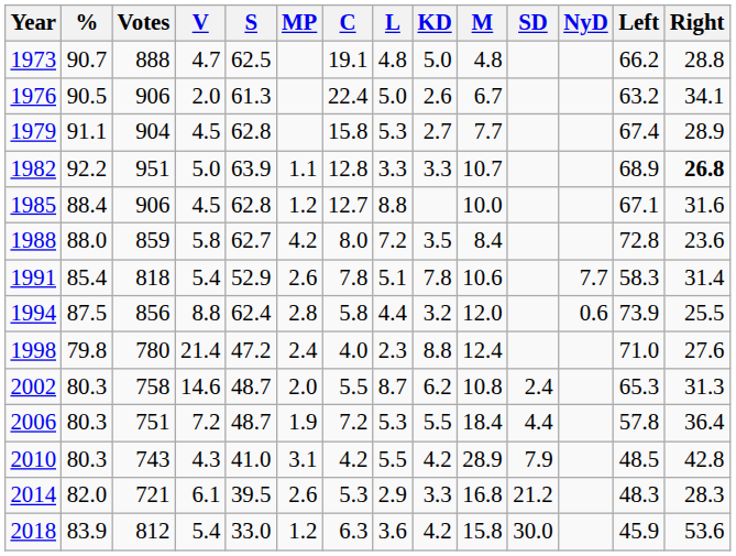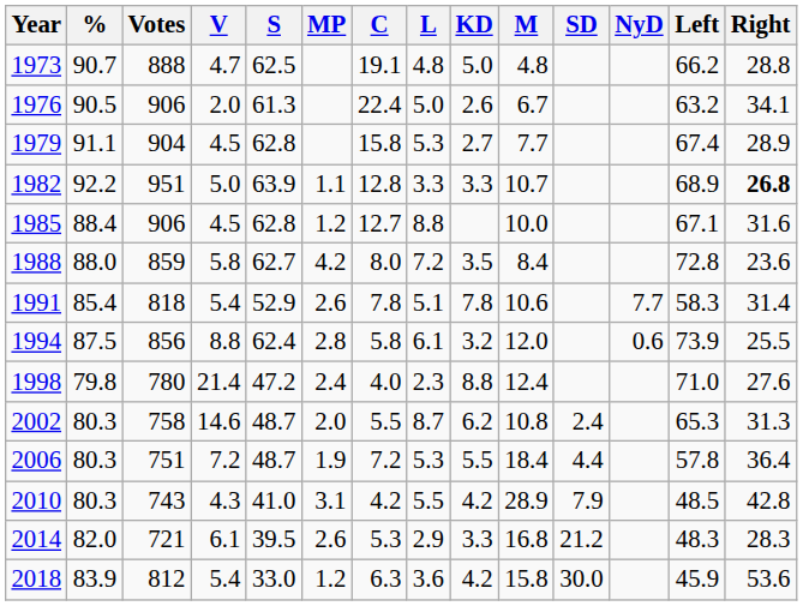 <table class="wikitable sortable" style=text-align:right>
 <tr>
 <th>Year</th>
 <th>%</th>
 <th>Votes</th>
 <th><a href='#'>V</a></th>
 <th><a href='#'>S</a></th>
 <th><a href='#'>MP</a></th>
 <th><a href='#'>C</a></th>
 <th><a href='#'>L</a></th>
 <th><a href='#'>KD</a></th>
 <th><a href='#'>M</a></th>
 <th><a href='#'>SD</a></th>
 <th><a href='#'>NyD</a></th>
 <th>Left</th>
 <th>Right</th>
 </tr>
 <tr>
 <td align=left><a href='#'>1973</a></td>
 <td>90.7</td>
 <td>888</td>
 <td>4.7</td>
 <td>62.5</td>
 <td></td>
 <td>19.1</td>
 <td>4.8</td>
 <td>5.0</td>
 <td>4.8</td>
 <td></td>
 <td></td>
 <td>66.2</td>
 <td>28.8</td>
 </tr>
 <tr>
 <td align=left><a href='#'>1976</a></td>
 <td>90.5</td>
 <td>906</td>
 <td>2.0</td>
 <td>61.3</td>
 <td></td>
 <td>22.4</td>
 <td>5.0</td>
 <td>2.6</td>
 <td>6.7</td>
 <td></td>
 <td></td>
 <td>63.2</td>
 <td>34.1</td>
 </tr>
 <tr>
 <td align=left><a href='#'>1979</a></td>
 <td>91.1</td>
 <td>904</td>
 <td>4.5</td>
 <td>62.8</td>
 <td></td>
 <td>15.8</td>
 <td>5.3</td>
 <td>2.7</td>
 <td>7.7</td>
 <td></td>
 <td></td>
 <td>67.4</td>
 <td>28.9</td>
 </tr>
 <tr>
 <td align=left><a href='#'>1982</a></td>
 <td>92.2</td>
 <td>951</td>
 <td>5.0</td>
 <td>63.9</td>
 <td>1.1</td>
 <td>12.8</td>
 <td>3.3</td>
 <td>3.3</td>
 <td>10.7</td>
 <td></td>
 <td></td>
 <td>68.9</td>
 <td><strong>26.8</strong></td>
 </tr>
 <tr>
 <td align=left><a href='#'>1985</a></td>
 <td>88.4</td>
 <td>906</td>
 <td>4.5</td>
 <td>62.8</td>
 <td>1.2</td>
 <td>12.7</td>
 <td>8.8</td>
 <td></td>
 <td>10.0</td>
 <td></td>
 <td></td>
 <td>67.1</td>
 <td>31.6</td>
 </tr>
 <tr>
 <td align=left><a href='#'>1988</a></td>
 <td>88.0</td>
 <td>859</td>
 <td>5.8</td>
 <td>62.7</td>
 <td>4.2</td>
 <td>8.0</td>
 <td>7.2</td>
 <td>3.5</td>
 <td>8.4</td>
 <td></td>
 <td></td>
 <td>72.8</td>
 <td>23.6</td>
 </tr>
 <tr>
 <td align=left><a href='#'>1991</a></td>
 <td>85.4</td>
 <td>818</td>
 <td>5.4</td>
 <td>52.9</td>
 <td>2.6</td>
 <td>7.8</td>
 <td>5.1</td>
 <td>7.8</td>
 <td>10.6</td>
 <td></td>
 <td>7.7</td>
 <td>58.3</td>
 <td>31.4</td>
 </tr>
 <tr>
 <td align=left><a href='#'>1994</a></td>
 <td>87.5</td>
 <td>856</td>
 <td>8.8</td>
 <td>62.4</td>
 <td>2.8</td>
 <td>5.8</td>
-<td>4.4</td>
+<td>6.1</td>
 <td>3.2</td>
 <td>12.0</td>
 <td></td>
 <td>0.6</td>
 <td>73.9</td>
 <td>25.5</td>
 </tr>
 <tr>
 <td align=left><a href='#'>1998</a></td>
 <td>79.8</td>
 <td>780</td>
 <td>21.4</td>
 <td>47.2</td>
 <td>2.4</td>
 <td>4.0</td>
 <td>2.3</td>
 <td>8.8</td>
 <td>12.4</td>
 <td></td>
 <td></td>
 <td>71.0</td>
 <td>27.6</td>
 </tr>
 <tr>
 <td align=left><a href='#'>2002</a></td>
 <td>80.3</td>
 <td>758</td>
 <td>14.6</td>
 <td>48.7</td>
 <td>2.0</td>
 <td>5.5</td>
 <td>8.7</td>
 <td>6.2</td>
 <td>10.8</td>
 <td>2.4</td>
 <td></td>
 <td>65.3</td>
 <td>31.3</td>
 </tr>
 <tr>
 <td align=left><a href='#'>2006</a></td>
 <td>80.3</td>
 <td>751</td>
 <td>7.2</td>
 <td>48.7</td>
 <td>1.9</td>
 <td>7.2</td>
 <td>5.3</td>
 <td>5.5</td>
 <td>18.4</td>
 <td>4.4</td>
 <td></td>
 <td>57.8</td>
 <td>36.4</td>
 </tr>
 <tr>
 <td align=left><a href='#'>2010</a></td>
 <td>80.3</td>
 <td>743</td>
 <td>4.3</td>
 <td>41.0</td>
 <td>3.1</td>
 <td>4.2</td>
 <td>5.5</td>
 <td>4.2</td>
 <td>28.9</td>
 <td>7.9</td>
 <td></td>
 <td>48.5</td>
 <td>42.8</td>
 </tr>
 <tr>
 <td align=left><a href='#'>2014</a></td>
 <td>82.0</td>
 <td>721</td>
 <td>6.1</td>
 <td>39.5</td>
 <td>2.6</td>
 <td>5.3</td>
 <td>2.9</td>
 <td>3.3</td>
 <td>16.8</td>
 <td>21.2</td>
 <td></td>
 <td>48.3</td>
 <td>28.3</td>
 </tr>
 <tr>
 <td align=left><a href='#'>2018</a></td>
 <td>83.9</td>
 <td>812</td>
 <td>5.4</td>
 <td>33.0</td>
 <td>1.2</td>
 <td>6.3</td>
 <td>3.6</td>
 <td>4.2</td>
 <td>15.8</td>
 <td>30.0</td>
 <td></td>
 <td>45.9</td>
 <td>53.6</td>
 </tr>
 </table>
